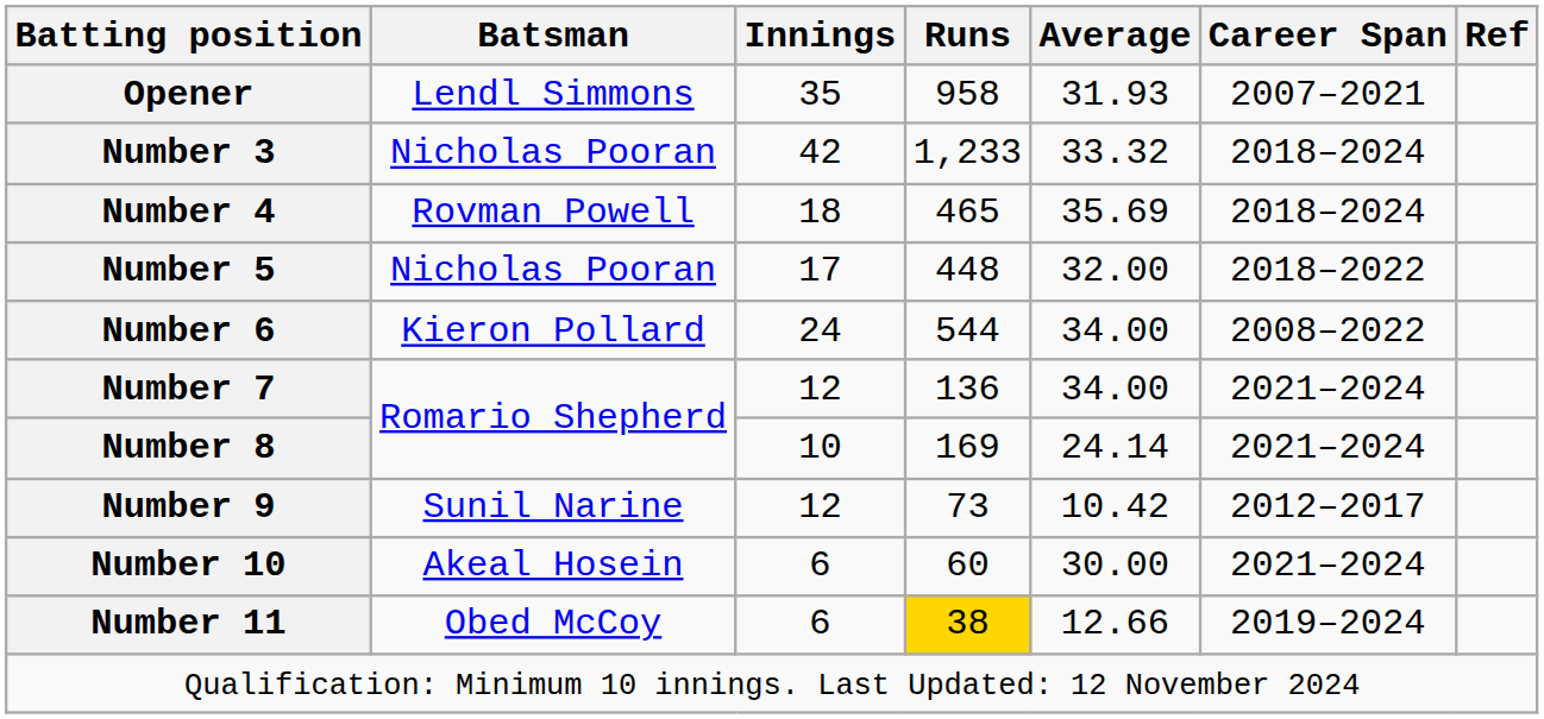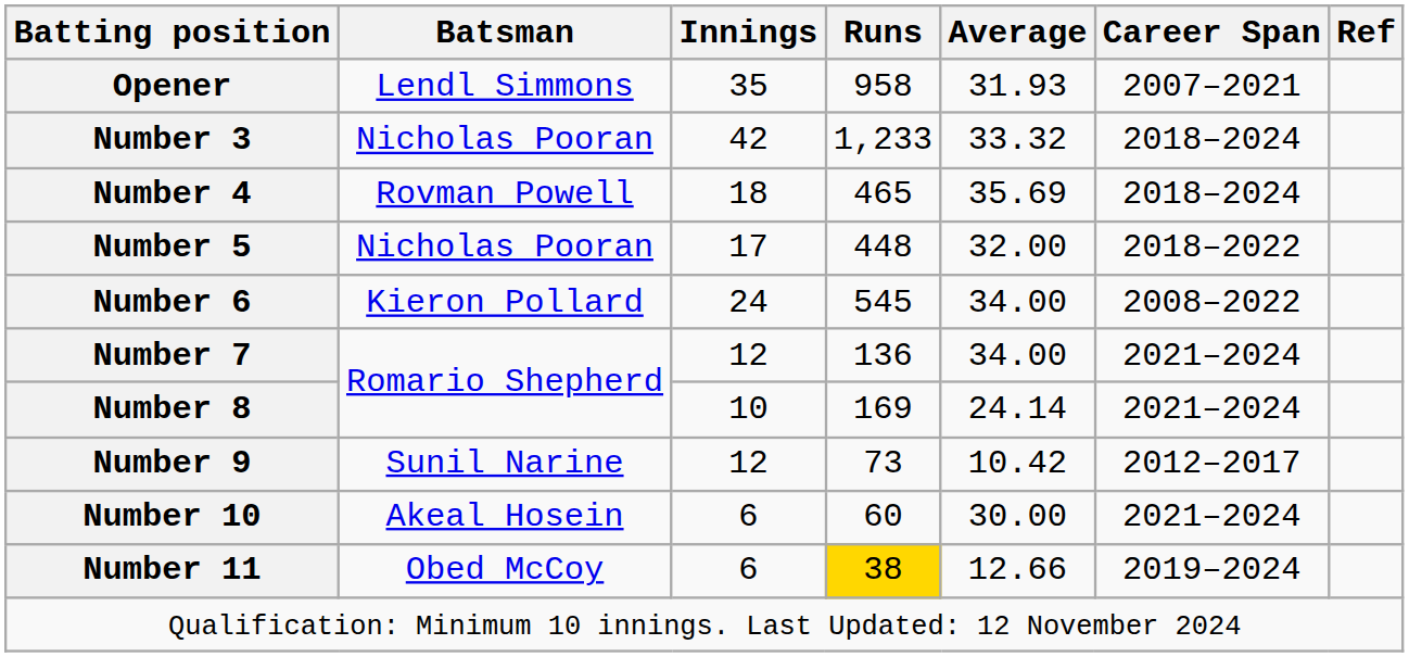 <table class="wikitable sortable" style="text-align:center;">
 <tr>
 <th scope="col">Batting position</th>
 <th scope="col">Batsman</th>
 <th scope="col">Innings</th>
 <th scope="col">Runs</th>
 <th scope="col">Average</th>
 <th scope="col">Career Span</th>
 <th scope="col">Ref</th>
 </tr>
 <tr>
 <th scope="row">Opener</th>
 <td><a href='#'>Lendl Simmons</a></td>
 <td>35</td>
 <td>958</td>
 <td>31.93</td>
 <td>2007–2021</td>
 <td></td>
 </tr>
 <tr>
 <th scope="row">Number 3</th>
 <td><a href='#'>Nicholas Pooran</a></td>
 <td>42</td>
 <td>1,233</td>
 <td>33.32</td>
 <td>2018–2024</td>
 <td></td>
 </tr>
 <tr>
 <th scope="row">Number 4</th>
 <td><a href='#'>Rovman Powell</a></td>
 <td>18</td>
 <td>465</td>
 <td>35.69</td>
 <td>2018–2024</td>
 <td></td>
 </tr>
 <tr>
 <th scope="row">Number 5</th>
 <td><a href='#'>Nicholas Pooran</a></td>
 <td>17</td>
 <td>448</td>
 <td>32.00</td>
 <td>2018–2022</td>
 <td></td>
 </tr>
 <tr>
 <th scope="row">Number 6</th>
 <td><a href='#'>Kieron Pollard</a></td>
 <td>24</td>
-<td>544</td>
+<td>545</td>
 <td>34.00</td>
 <td>2008–2022</td>
 <td></td>
 </tr>
 <tr>
 <th scope="row">Number 7</th>
 <td rowspan=2><a href='#'>Romario Shepherd</a></td>
 <td>12</td>
 <td>136</td>
 <td>34.00</td>
 <td>2021–2024</td>
 <td></td>
 </tr>
 <tr>
 <th scope="row">Number 8</th>
 <td>10</td>
 <td>169</td>
 <td>24.14</td>
 <td>2021–2024</td>
 <td></td>
 </tr>
 <tr>
 <th scope="row">Number 9</th>
 <td><a href='#'>Sunil Narine</a></td>
 <td>12</td>
 <td>73</td>
 <td>10.42</td>
 <td>2012–2017</td>
 <td></td>
 </tr>
 <tr>
 <th scope="row">Number 10</th>
 <td><a href='#'>Akeal Hosein</a></td>
 <td>6</td>
 <td>60</td>
 <td>30.00</td>
 <td>2021–2024</td>
 <td></td>
 </tr>
 <tr>
 <th scope="row">Number 11</th>
 <td><a href='#'>Obed McCoy</a></td>
 <td>6</td>
 <td style="background: gold;">38</td>
 <td>12.66</td>
 <td>2019–2024</td>
 <td></td>
 </tr>
 <tr>
 <td colspan=7><small>Qualification: Minimum 10 innings. Last Updated: 12 November 2024</small></td>
 </tr>
 </table>
